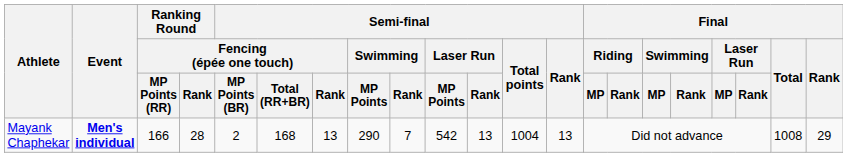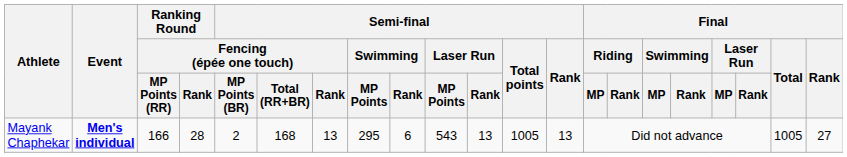 <table class=wikitable style=font-size:90%;text-align:center>
 <tr>
 <th rowspan="3">Athlete</th>
 <th rowspan="3">Event</th>
 <th colspan="2">Ranking Round</th>
 <th colspan="9">Semi-final</th>
 <th colspan="8">Final</th>
 </tr>
 <tr>
 <th colspan="5">Fencing<br><span>(épée one touch)</span></th>
 <th colspan="2">Swimming</th>
 <th colspan="2">Laser Run</th>
 <th rowspan="2">Total points</th>
 <th rowspan="2">Rank</th>
 <th colspan="2">Riding</th>
 <th colspan="2">Swimming</th>
 <th colspan="2">Laser Run</th>
 <th rowspan="2">Total</th>
 <th rowspan="2">Rank</th>
 </tr>
 <tr style="font-size:95%">
 <th>MP Points (RR)</th>
 <th>Rank</th>
 <th>MP Points (BR)</th>
 <th>Total (RR+BR)</th>
 <th>Rank</th>
 <th>MP Points</th>
 <th>Rank</th>
 <th>MP Points</th>
 <th>Rank</th>
 <th>MP</th>
 <th>Rank</th>
 <th>MP</th>
 <th>Rank</th>
 <th>MP</th>
 <th>Rank</th>
 </tr>
 <tr>
 <td align="left"><a href='#'>Mayank Chaphekar</a></td>
 <td><strong><a href='#'>Men's individual</a></strong></td>
 <td>166</td>
 <td>28</td>
 <td>2</td>
 <td>168</td>
 <td>13</td>
-<td>290</td>
-<td>7</td>
-<td>542</td>
+<td>295</td>
+<td>6</td>
+<td>543</td>
 <td>13</td>
-<td>1004</td>
+<td>1005</td>
 <td>13</td>
 <td colspan="6">Did not advance</td>
-<td>1008</td>
-<td>29</td>
+<td>1005</td>
+<td>27</td>
 </tr>
 </table>
